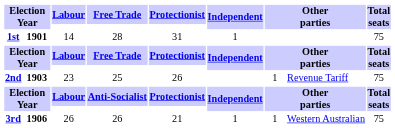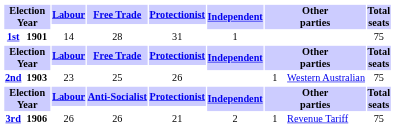 <table class="toccolours" style="margin:0 auto; clear:both;" border=0 align="left">
 <tr>
 </tr>
 <tr>
 </tr>
 <tr style="background:#ccf;">
 <th colspan=2 rowspan=2>Election<br>Year</th>
 <th colspan="2"><a href='#'>Labour</a></th>
 <th colspan="2"><a href='#'>Free Trade</a></th>
 <th><a href='#'>Protectionist</a></th>
 <th rowspan="2"><a href='#'>Independent</a></th>
 <th colspan="2" rowspan="2">Other<br>parties</th>
 <th rowspan="2">Total<br>seats</th>
 </tr>
 <tr>
 <td height=4 colspan=2 ></td>
 <td colspan=2 ></td>
 <td></td>
 </tr>
 <tr>
 <th width=20><a href='#'>1st</a></th>
 <th width=40>1901</th>
 <td colspan="2" style="text-align:center;">14</td>
 <td colspan="2" style="text-align:center;">28</td>
 <td style="text-align:center;">31</td>
 <td style="text-align:center;">1</td>
 <td colspan="2" style="text-align:center;"> </td>
 <td style="text-align:center;">75</td>
 </tr>
 <tr>
 </tr>
 <tr style="background:#ccf;">
 <th colspan=2 rowspan=2>Election<br>Year</th>
 <th colspan="2"><a href='#'>Labour</a></th>
 <th colspan="2"><a href='#'>Free Trade</a></th>
 <th><a href='#'>Protectionist</a></th>
 <th rowspan="2"><a href='#'>Independent</a></th>
 <th colspan="2" rowspan="2">Other<br>parties</th>
 <th rowspan="2">Total<br>seats</th>
 </tr>
 <tr>
 <td height=4 colspan=2 ></td>
 <td colspan=2 ></td>
 <td></td>
 </tr>
 <tr>
 <th><a href='#'>2nd</a></th>
 <th>1903</th>
 <td colspan="2" style="text-align:center;">23</td>
 <td colspan="2" style="text-align:center;">25</td>
 <td style="text-align:center;">26</td>
 <td style="text-align:center;"> </td>
 <td style="width:30px; text-align:center;">1</td>
-<td><a href='#'>Revenue Tariff</a></td>
+<td><a href='#'>Western Australian</a></td>
 <td style="text-align:center;">75</td>
 </tr>
 <tr>
 </tr>
 <tr style="background:#ccf;">
 <th colspan=2 rowspan=2>Election<br>Year</th>
 <th colspan="2"><a href='#'>Labour</a></th>
 <th colspan="2"><a href='#'>Anti-Socialist</a></th>
 <th><a href='#'>Protectionist</a></th>
 <th rowspan="2"><a href='#'>Independent</a></th>
 <th colspan="2" rowspan="2">Other<br>parties</th>
 <th rowspan="2">Total<br>seats</th>
 </tr>
 <tr>
 <td height=4 colspan=2 ></td>
 <td colspan=2 ></td>
 <td></td>
 </tr>
 <tr>
 <th><a href='#'>3rd</a></th>
 <th>1906</th>
 <td colspan="2" style="text-align:center;">26</td>
 <td colspan="2" style="text-align:center;">26</td>
 <td style="text-align:center;">21</td>
-<td style="text-align:center;">1</td>
+<td style="text-align:center;">2</td>
 <td style="width:30px; text-align:center;">1</td>
-<td><a href='#'>Western Australian</a></td>
+<td><a href='#'>Revenue Tariff</a></td>
 <td style="text-align:center;">75</td>
 </tr>
 <tr style="background:#eee;">
 </tr>
 </table>
